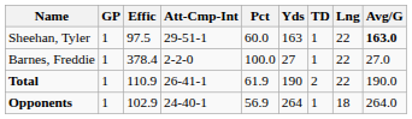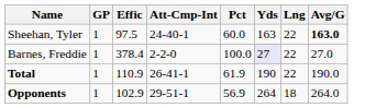 <table class="wikitable" style="white-space:nowrap;">
 <tr>
 <th>Name</th>
 <th>GP</th>
 <th>Effic</th>
 <th>Att-Cmp-Int</th>
 <th>Pct</th>
 <th>Yds</th>
-<th>TD</th>
 <th>Lng</th>
 <th>Avg/G</th>
 </tr>
 <tr>
 <td>Sheehan, Tyler</td>
 <td>1</td>
 <td>97.5</td>
-<td>29-51-1</td>
+<td>24-40-1</td>
 <td>60.0</td>
 <td>163</td>
-<td>1</td>
 <td>22</td>
 <td><strong>163.0</strong></td>
 </tr>
 <tr>
 <td>Barnes, Freddie</td>
 <td>1</td>
 <td>378.4</td>
 <td>2-2-0</td>
 <td>100.0</td>
-<td>27</td>
-<td>1</td>
+<td style="background: lavender;">27</td>
 <td>22</td>
 <td>27.0</td>
 </tr>
 <tr>
 <td><strong>Total</strong></td>
 <td>1</td>
 <td>110.9</td>
 <td>26-41-1</td>
 <td>61.9</td>
 <td>190</td>
-<td>2</td>
 <td>22</td>
 <td>190.0</td>
 </tr>
 <tr>
 <td><strong>Opponents</strong></td>
 <td>1</td>
 <td>102.9</td>
-<td>24-40-1</td>
+<td>29-51-1</td>
 <td>56.9</td>
 <td>264</td>
-<td>1</td>
 <td>18</td>
 <td>264.0</td>
 </tr>
 </table>
